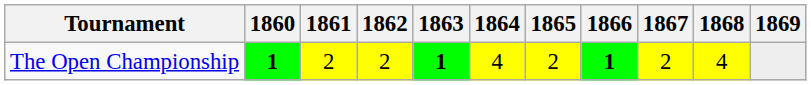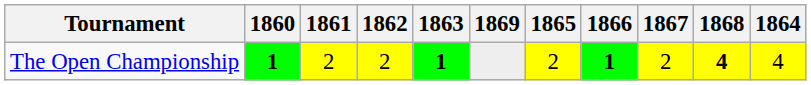 <table class="wikitable" style="font-size:95%;text-align:center;">
 <tr>
 <th>Tournament</th>
 <th>1860</th>
 <th>1861</th>
 <th>1862</th>
 <th>1863</th>
-<th>1864</th>
+<th>1869</th>
 <th>1865</th>
 <th>1866</th>
 <th>1867</th>
 <th>1868</th>
-<th>1869</th>
+<th>1864</th>
 </tr>
 <tr>
 <td align=left><a href='#'>The Open Championship</a></td>
 <td style="background:lime;"><strong>1</strong></td>
 <td style="background:yellow;">2</td>
 <td style="background:yellow;">2</td>
 <td style="background:lime;"><strong>1</strong></td>
-<td style="background:yellow;">4</td>
+<td style="background:#eeeeee;"></td>
 <td style="background:yellow;">2</td>
 <td style="background:lime;"><strong>1</strong></td>
 <td style="background:yellow;">2</td>
+<td style="background:yellow;"><strong>4</strong></td>
 <td style="background:yellow;">4</td>
-<td style="background:#eeeeee;"></td>
 </tr>
 </table>
